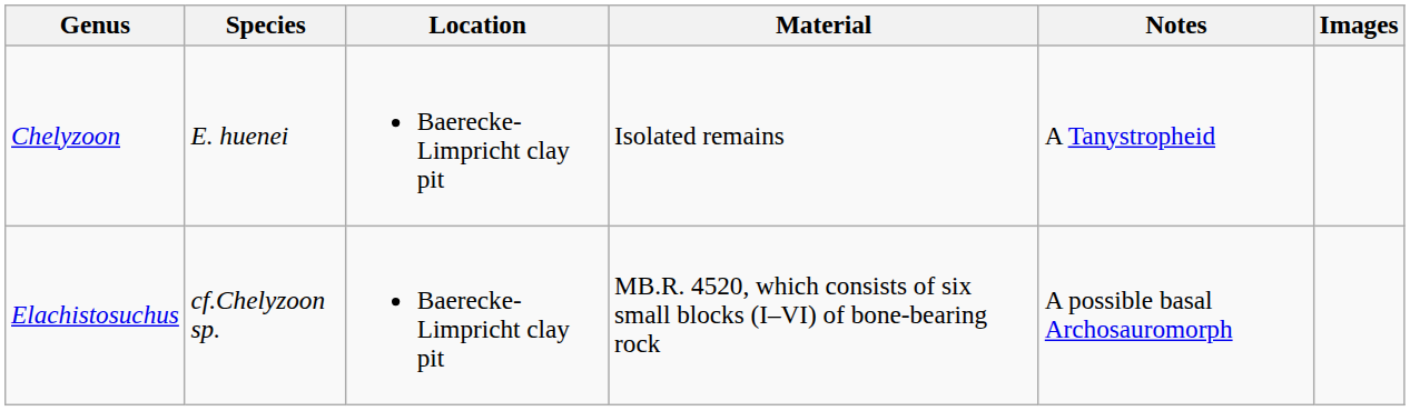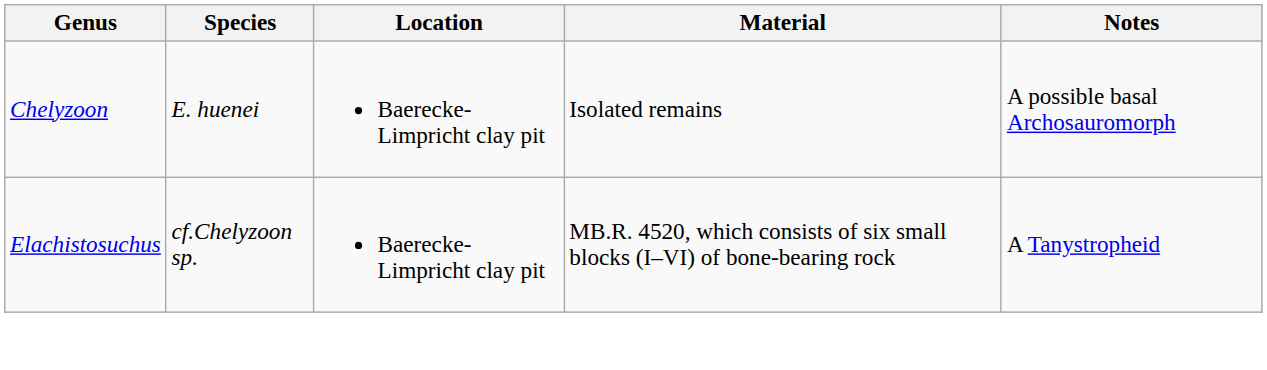 <table class="wikitable" align="center">
 <tr>
 <th>Genus</th>
 <th>Species</th>
 <th>Location</th>
 <th>Material</th>
 <th>Notes</th>
-<th>Images</th>
 </tr>
 <tr>
 <td><em><a href='#'>Chelyzoon</a></em></td>
 <td><em>E. huenei</em></td>
 <td><br><ul><li>Baerecke-Limpricht clay pit</li></ul></td>
 <td>Isolated remains</td>
-<td>A <a href='#'>Tanystropheid</a></td>
-<td></td>
+<td>A possible basal <a href='#'>Archosauromorph</a></td>
 </tr>
 <tr>
 <td><em><a href='#'>Elachistosuchus</a></em></td>
 <td><em>cf.Chelyzoon sp.</em></td>
 <td><br><ul><li>Baerecke-Limpricht clay pit</li></ul></td>
 <td>MB.R. 4520, which consists of six small blocks (I–VI) of bone-bearing rock</td>
-<td>A possible basal <a href='#'>Archosauromorph</a></td>
-<td></td>
+<td>A <a href='#'>Tanystropheid</a></td>
 </tr>
 </table>
